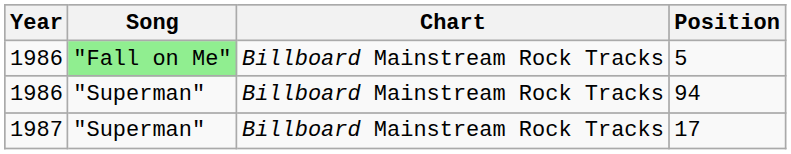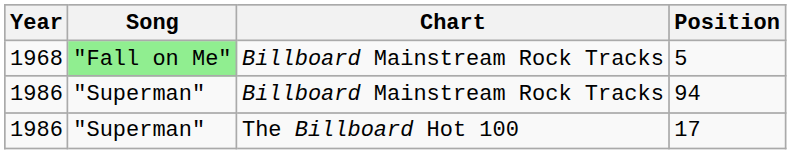 <table class="wikitable">
 <tr>
 <th align="left">Year</th>
 <th align="left">Song</th>
 <th align="left">Chart</th>
 <th align="left">Position</th>
 </tr>
 <tr>
-<td align="left">1986</td>
+<td align="left">1968</td>
 <td align="left" style="background: lightgreen;">"Fall on Me"</td>
 <td align="left"><em>Billboard</em> Mainstream Rock Tracks</td>
 <td align="left">5</td>
 </tr>
 <tr>
 <td align="left">1986</td>
 <td align="left">"Superman"</td>
 <td align="left"><em>Billboard</em> Mainstream Rock Tracks</td>
 <td align="left">94</td>
 </tr>
 <tr>
-<td align="left">1987</td>
+<td align="left">1986</td>
 <td align="left">"Superman"</td>
-<td align="left"><em>Billboard</em> Mainstream Rock Tracks</td>
+<td align="left">The <em>Billboard</em> Hot 100</td>
 <td align="left">17</td>
 </tr>
 </table>
